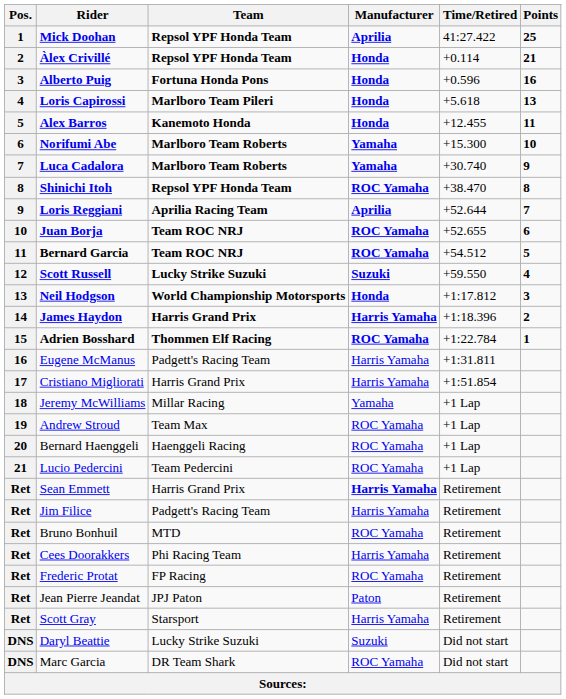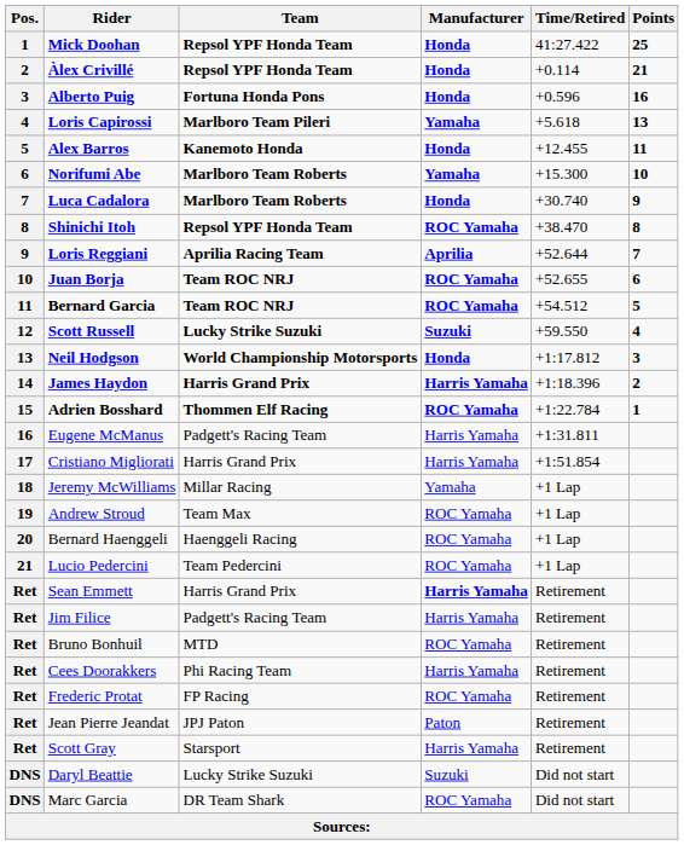 <table class="wikitable" style="font-size: 95%;">
 <tr>
 <th>Pos.</th>
 <th>Rider</th>
 <th>Team</th>
 <th>Manufacturer</th>
 <th>Time/Retired</th>
 <th>Points</th>
 </tr>
 <tr>
 <th>1</th>
 <td> <strong><a href='#'>Mick Doohan</a></strong></td>
 <td><strong>Repsol YPF Honda Team</strong></td>
-<td><strong><a href='#'>Aprilia</a></strong></td>
+<td><strong><a href='#'>Honda</a></strong></td>
 <td>41:27.422</td>
 <td><strong>25</strong></td>
 </tr>
 <tr>
 <th>2</th>
 <td> <strong><a href='#'>Àlex Crivillé</a></strong></td>
 <td><strong>Repsol YPF Honda Team</strong></td>
 <td><strong><a href='#'>Honda</a></strong></td>
 <td>+0.114</td>
 <td><strong>21</strong></td>
 </tr>
 <tr>
 <th>3</th>
 <td> <strong><a href='#'>Alberto Puig</a></strong></td>
 <td><strong>Fortuna Honda Pons</strong></td>
 <td><strong><a href='#'>Honda</a></strong></td>
 <td>+0.596</td>
 <td><strong>16</strong></td>
 </tr>
 <tr>
 <th>4</th>
 <td> <strong><a href='#'>Loris Capirossi</a></strong></td>
 <td><strong>Marlboro Team Pileri</strong></td>
-<td><strong><a href='#'>Honda</a></strong></td>
+<td><strong><a href='#'>Yamaha</a></strong></td>
 <td>+5.618</td>
 <td><strong>13</strong></td>
 </tr>
 <tr>
 <th>5</th>
 <td> <strong><a href='#'>Alex Barros</a></strong></td>
 <td><strong>Kanemoto Honda</strong></td>
 <td><strong><a href='#'>Honda</a></strong></td>
 <td>+12.455</td>
 <td><strong>11</strong></td>
 </tr>
 <tr>
 <th>6</th>
 <td> <strong><a href='#'>Norifumi Abe</a></strong></td>
 <td><strong>Marlboro Team Roberts</strong></td>
 <td><strong><a href='#'>Yamaha</a></strong></td>
 <td>+15.300</td>
 <td><strong>10</strong></td>
 </tr>
 <tr>
 <th>7</th>
 <td> <strong><a href='#'>Luca Cadalora</a></strong></td>
 <td><strong>Marlboro Team Roberts</strong></td>
-<td><strong><a href='#'>Yamaha</a></strong></td>
+<td><strong><a href='#'>Honda</a></strong></td>
 <td>+30.740</td>
 <td><strong>9</strong></td>
 </tr>
 <tr>
 <th>8</th>
 <td> <strong><a href='#'>Shinichi Itoh</a></strong></td>
 <td><strong>Repsol YPF Honda Team</strong></td>
 <td><strong><a href='#'>ROC Yamaha</a></strong></td>
 <td>+38.470</td>
 <td><strong>8</strong></td>
 </tr>
 <tr>
 <th>9</th>
 <td> <strong><a href='#'>Loris Reggiani</a></strong></td>
 <td><strong>Aprilia Racing Team</strong></td>
 <td><strong><a href='#'>Aprilia</a></strong></td>
 <td>+52.644</td>
 <td><strong>7</strong></td>
 </tr>
 <tr>
 <th>10</th>
 <td> <strong><a href='#'>Juan Borja</a></strong></td>
 <td><strong>Team ROC NRJ</strong></td>
 <td><strong><a href='#'>ROC Yamaha</a></strong></td>
 <td>+52.655</td>
 <td><strong>6</strong></td>
 </tr>
 <tr>
 <th>11</th>
 <td> <strong>Bernard Garcia</strong></td>
 <td><strong>Team ROC NRJ</strong></td>
 <td><strong><a href='#'>ROC Yamaha</a></strong></td>
 <td>+54.512</td>
 <td><strong>5</strong></td>
 </tr>
 <tr>
 <th>12</th>
 <td> <strong><a href='#'>Scott Russell</a></strong></td>
 <td><strong>Lucky Strike Suzuki</strong></td>
 <td><strong><a href='#'>Suzuki</a></strong></td>
 <td>+59.550</td>
 <td><strong>4</strong></td>
 </tr>
 <tr>
 <th>13</th>
 <td> <strong><a href='#'>Neil Hodgson</a></strong></td>
 <td><strong>World Championship Motorsports</strong></td>
 <td><strong><a href='#'>Honda</a></strong></td>
 <td>+1:17.812</td>
 <td><strong>3</strong></td>
 </tr>
 <tr>
 <th>14</th>
 <td> <strong><a href='#'>James Haydon</a></strong></td>
 <td><strong>Harris Grand Prix</strong></td>
 <td><strong><a href='#'>Harris Yamaha</a></strong></td>
 <td>+1:18.396</td>
 <td><strong>2</strong></td>
 </tr>
 <tr>
 <th>15</th>
 <td> <strong>Adrien Bosshard</strong></td>
 <td><strong>Thommen Elf Racing</strong></td>
 <td><strong><a href='#'>ROC Yamaha</a></strong></td>
 <td>+1:22.784</td>
 <td><strong>1</strong></td>
 </tr>
 <tr>
 <th>16</th>
 <td> <a href='#'>Eugene McManus</a></td>
 <td>Padgett's Racing Team</td>
 <td><a href='#'>Harris Yamaha</a></td>
 <td>+1:31.811</td>
 <td></td>
 </tr>
 <tr>
 <th>17</th>
 <td> <a href='#'>Cristiano Migliorati</a></td>
 <td>Harris Grand Prix</td>
 <td><a href='#'>Harris Yamaha</a></td>
 <td>+1:51.854</td>
 <td></td>
 </tr>
 <tr>
 <th>18</th>
 <td> <a href='#'>Jeremy McWilliams</a></td>
 <td>Millar Racing</td>
 <td><a href='#'>Yamaha</a></td>
 <td>+1 Lap</td>
 <td></td>
 </tr>
 <tr>
 <th>19</th>
 <td> <a href='#'>Andrew Stroud</a></td>
 <td>Team Max</td>
 <td><a href='#'>ROC Yamaha</a></td>
 <td>+1 Lap</td>
 <td></td>
 </tr>
 <tr>
 <th>20</th>
 <td> Bernard Haenggeli</td>
 <td>Haenggeli Racing</td>
 <td><a href='#'>ROC Yamaha</a></td>
 <td>+1 Lap</td>
 <td></td>
 </tr>
 <tr>
 <th>21</th>
 <td> <a href='#'>Lucio Pedercini</a></td>
 <td>Team Pedercini</td>
 <td><a href='#'>ROC Yamaha</a></td>
 <td>+1 Lap</td>
 <td></td>
 </tr>
 <tr>
 <th>Ret</th>
 <td> <a href='#'>Sean Emmett</a></td>
 <td>Harris Grand Prix</td>
 <td><strong><a href='#'>Harris Yamaha</a></strong></td>
 <td>Retirement</td>
 <td></td>
 </tr>
 <tr>
 <th>Ret</th>
 <td> <a href='#'>Jim Filice</a></td>
 <td>Padgett's Racing Team</td>
 <td><a href='#'>Harris Yamaha</a></td>
 <td>Retirement</td>
 <td></td>
 </tr>
 <tr>
 <th>Ret</th>
 <td> Bruno Bonhuil</td>
 <td>MTD</td>
 <td><a href='#'>ROC Yamaha</a></td>
 <td>Retirement</td>
 <td></td>
 </tr>
 <tr>
 <th>Ret</th>
 <td> <a href='#'>Cees Doorakkers</a></td>
 <td>Phi Racing Team</td>
 <td><a href='#'>Harris Yamaha</a></td>
 <td>Retirement</td>
 <td></td>
 </tr>
 <tr>
 <th>Ret</th>
 <td> <a href='#'>Frederic Protat</a></td>
 <td>FP Racing</td>
 <td><a href='#'>ROC Yamaha</a></td>
 <td>Retirement</td>
 <td></td>
 </tr>
 <tr>
 <th>Ret</th>
 <td> Jean Pierre Jeandat</td>
 <td>JPJ Paton</td>
 <td><a href='#'>Paton</a></td>
 <td>Retirement</td>
 <td></td>
 </tr>
 <tr>
 <th>Ret</th>
 <td> <a href='#'>Scott Gray</a></td>
 <td>Starsport</td>
 <td><a href='#'>Harris Yamaha</a></td>
 <td>Retirement</td>
 <td></td>
 </tr>
 <tr>
 <th>DNS</th>
 <td> <a href='#'>Daryl Beattie</a></td>
 <td>Lucky Strike Suzuki</td>
 <td><a href='#'>Suzuki</a></td>
 <td>Did not start</td>
 <td></td>
 </tr>
 <tr>
 <th>DNS</th>
 <td> Marc Garcia</td>
 <td>DR Team Shark</td>
 <td><a href='#'>ROC Yamaha</a></td>
 <td>Did not start</td>
 <td></td>
 </tr>
 <tr>
 <th colspan=8>Sources: </th>
 </tr>
 </table>
